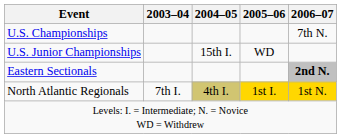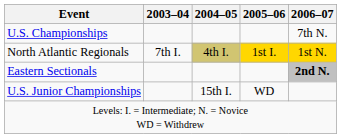 <table class="wikitable" style="text-align:center">
 <tr>
 <th>Event</th>
 <th>2003–04</th>
 <th>2004–05</th>
 <th>2005–06</th>
 <th>2006–07</th>
 </tr>
 <tr>
 <td align=left><a href='#'>U.S. Championships</a></td>
 <td></td>
 <td></td>
 <td></td>
 <td>7th N.</td>
 </tr>
 <tr>
-<td align=left><a href='#'>U.S. Junior Championships</a></td>
-<td></td>
-<td>15th I.</td>
-<td>WD</td>
-<td></td>
+<td align=left>North Atlantic Regionals</td>
+<td>7th I.</td>
+<td bgcolor=d1c571>4th I.</td>
+<td bgcolor=gold>1st I.</td>
+<td bgcolor=gold>1st N.</td>
 </tr>
 <tr>
 <td align=left><a href='#'>Eastern Sectionals</a></td>
 <td></td>
 <td></td>
 <td></td>
 <td bgcolor=silver><strong>2nd N.</strong></td>
 </tr>
 <tr>
-<td align=left>North Atlantic Regionals</td>
-<td>7th I.</td>
-<td bgcolor=d1c571>4th I.</td>
-<td bgcolor=gold>1st I.</td>
-<td bgcolor=gold>1st N.</td>
+<td align=left><a href='#'>U.S. Junior Championships</a></td>
+<td></td>
+<td>15th I.</td>
+<td>WD</td>
+<td></td>
 </tr>
 <tr>
 <td colspan=5 align=center><small> Levels: I. = Intermediate; N. = Novice<br>WD = Withdrew </small></td>
 </tr>
 </table>
